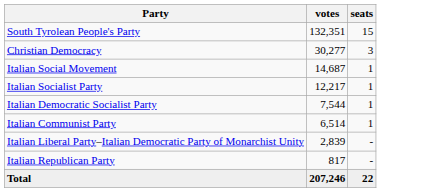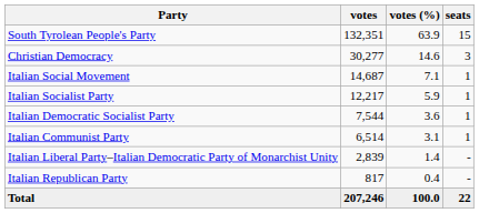 <table class="wikitable" style="font-size:95%; text-align:right;">
 <tr>
 <th>Party</th>
 <th>votes</th>
+<th>votes (%)</th>
 <th>seats</th>
 </tr>
 <tr>
 <td align=left><a href='#'>South Tyrolean People's Party</a></td>
 <td>132,351</td>
+<td>63.9</td>
 <td>15</td>
 </tr>
 <tr>
 <td align=left><a href='#'>Christian Democracy</a></td>
 <td>30,277</td>
+<td>14.6</td>
 <td>3</td>
 </tr>
 <tr>
 <td align=left><a href='#'>Italian Social Movement</a></td>
 <td>14,687</td>
+<td>7.1</td>
 <td>1</td>
 </tr>
 <tr>
 <td align=left><a href='#'>Italian Socialist Party</a></td>
 <td>12,217</td>
+<td>5.9</td>
 <td>1</td>
 </tr>
 <tr>
 <td align=left><a href='#'>Italian Democratic Socialist Party</a></td>
 <td>7,544</td>
+<td>3.6</td>
 <td>1</td>
 </tr>
 <tr>
 <td align=left><a href='#'>Italian Communist Party</a></td>
 <td>6,514</td>
+<td>3.1</td>
 <td>1</td>
 </tr>
 <tr>
 <td align=left><a href='#'>Italian Liberal Party</a>–<a href='#'>Italian Democratic Party of Monarchist Unity</a></td>
 <td>2,839</td>
+<td>1.4</td>
 <td>-</td>
 </tr>
 <tr>
 <td align=left><a href='#'>Italian Republican Party</a></td>
 <td>817</td>
+<td>0.4</td>
 <td>-</td>
 </tr>
 <tr bgcolor="EFEFEF">
 <td align=left><strong>Total</strong></td>
 <td><strong>207,246</strong></td>
+<td><strong>100.0</strong></td>
 <td><strong>22</strong></td>
 </tr>
 </table>
